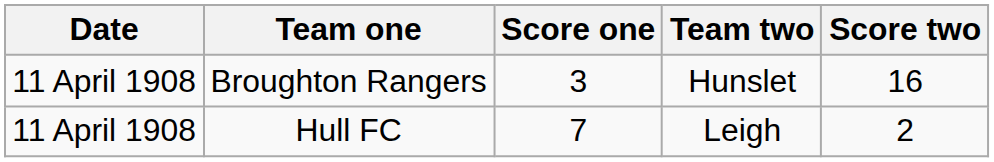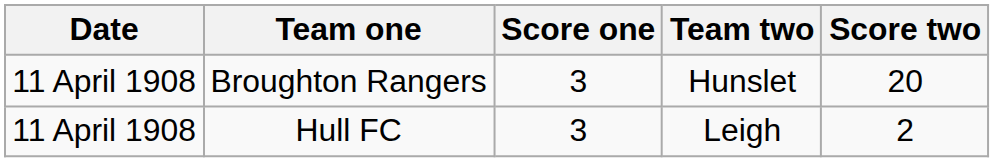 <table class="wikitable" style="text-align: center">
 <tr>
 <th>Date</th>
 <th>Team one</th>
 <th>Score one</th>
 <th>Team two</th>
 <th>Score two</th>
 </tr>
 <tr>
 <td>11 April 1908</td>
 <td>Broughton Rangers</td>
 <td>3</td>
 <td>Hunslet</td>
-<td>16</td>
+<td>20</td>
 </tr>
 <tr>
 <td>11 April 1908</td>
 <td>Hull FC</td>
-<td>7</td>
+<td>3</td>
 <td>Leigh</td>
 <td>2</td>
 </tr>
 </table>
